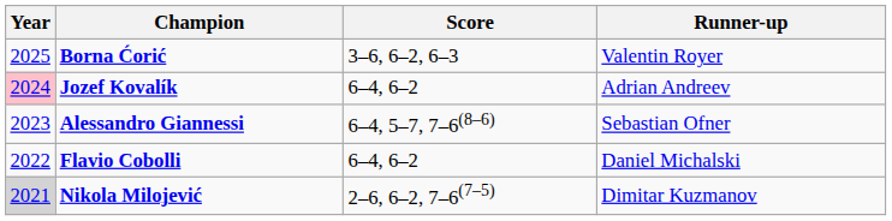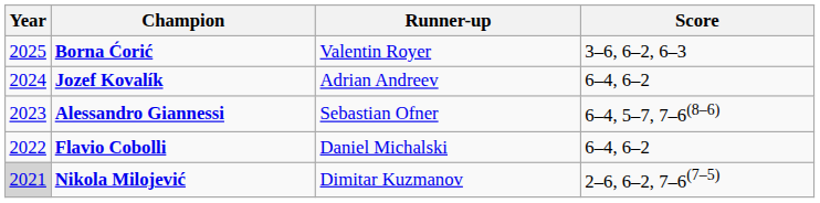 <table class="wikitable" style="font-size:90%">
 <tr>
 <th>Year</th>
 <th width="200">Champion</th>
+<th width="200">Runner-up</th>
 <th width="175">Score</th>
-<th width="200">Runner-up</th>
 </tr>
 <tr>
 <td><a href='#'>2025</a></td>
 <td> <strong><a href='#'>Borna Ćorić</a></strong></td>
+<td> <a href='#'>Valentin Royer</a></td>
 <td>3–6, 6–2, 6–3</td>
-<td> <a href='#'>Valentin Royer</a></td>
 </tr>
 <tr>
-<td style="background: pink;"><a href='#'>2024</a></td>
+<td><a href='#'>2024</a></td>
 <td> <strong><a href='#'>Jozef Kovalík</a></strong></td>
+<td> <a href='#'>Adrian Andreev</a></td>
 <td>6–4, 6–2</td>
-<td> <a href='#'>Adrian Andreev</a></td>
 </tr>
 <tr>
 <td><a href='#'>2023</a></td>
 <td> <strong><a href='#'>Alessandro Giannessi</a></strong></td>
+<td> <a href='#'>Sebastian Ofner</a></td>
 <td>6–4, 5–7, 7–6<sup>(8–6)</sup></td>
-<td> <a href='#'>Sebastian Ofner</a></td>
 </tr>
 <tr>
 <td><a href='#'>2022</a></td>
 <td> <strong><a href='#'>Flavio Cobolli</a></strong></td>
+<td> <a href='#'>Daniel Michalski</a></td>
 <td>6–4, 6–2</td>
-<td> <a href='#'>Daniel Michalski</a></td>
 </tr>
 <tr>
 <td style="background: lightgrey;"><a href='#'>2021</a></td>
 <td> <strong><a href='#'>Nikola Milojević</a></strong></td>
+<td> <a href='#'>Dimitar Kuzmanov</a></td>
 <td>2–6, 6–2, 7–6<sup>(7–5)</sup></td>
-<td> <a href='#'>Dimitar Kuzmanov</a></td>
 </tr>
 </table>
